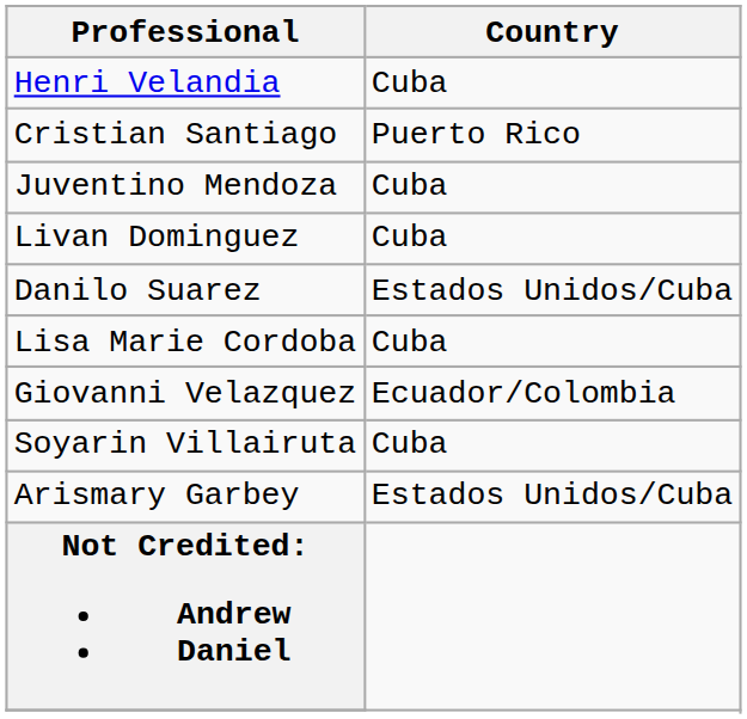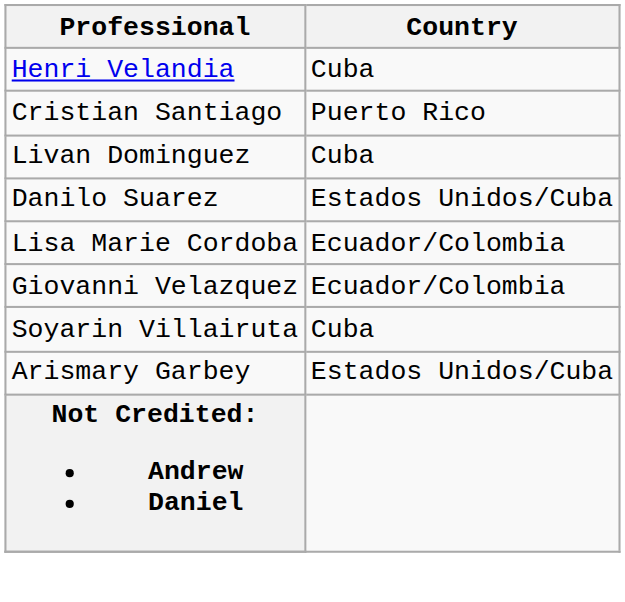 <table class="wikitable sortable" style="margin:auto;" font-size:95%;">
 <tr>
 <th>Professional</th>
 <th>Country</th>
 </tr>
 <tr>
 <td><a href='#'>Henri Velandia</a></td>
 <td>Cuba</td>
 </tr>
 <tr>
 <td>Cristian Santiago</td>
 <td>Puerto Rico</td>
 </tr>
 <tr>
-<td>Juventino Mendoza</td>
-<td>Cuba</td>
-</tr>
-<tr>
 <td>Livan Dominguez</td>
 <td>Cuba</td>
 </tr>
 <tr>
 <td>Danilo Suarez</td>
 <td>Estados Unidos/Cuba</td>
 </tr>
 <tr>
 <td>Lisa Marie Cordoba</td>
-<td>Cuba</td>
+<td>Ecuador/Colombia</td>
 </tr>
 <tr>
 <td>Giovanni Velazquez</td>
 <td>Ecuador/Colombia</td>
 </tr>
 <tr>
 <td>Soyarin Villairuta</td>
 <td>Cuba</td>
 </tr>
 <tr>
 <td>Arismary Garbey</td>
 <td>Estados Unidos/Cuba</td>
 </tr>
 <tr>
 <th>Not Credited:<br><ul><li>Andrew</li><li>Daniel</li></ul></th>
 </tr>
 <tr>
 </tr>
 </table>
